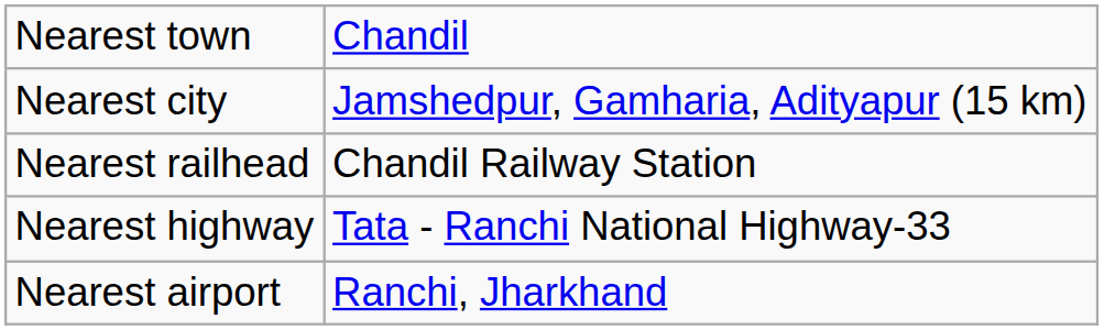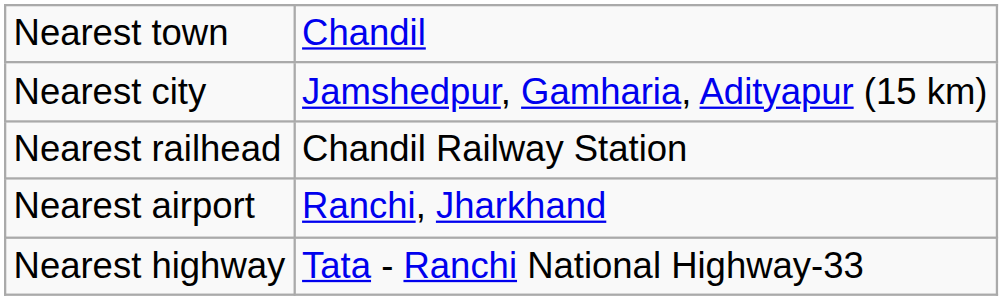 <table class="wikitable">
 <tr>
 <td>Nearest town</td>
 <td><a href='#'>Chandil</a></td>
 </tr>
 <tr>
 <td>Nearest city</td>
 <td><a href='#'>Jamshedpur</a>, <a href='#'>Gamharia</a>, <a href='#'>Adityapur</a> (15 km)</td>
 </tr>
 <tr>
 <td>Nearest railhead</td>
 <td>Chandil Railway Station</td>
 </tr>
 <tr>
+<td>Nearest airport</td>
+<td><a href='#'>Ranchi</a>, <a href='#'>Jharkhand</a></td>
+</tr>
+<tr>
 <td>Nearest highway</td>
 <td><a href='#'>Tata</a> - <a href='#'>Ranchi</a> National Highway-33</td>
 </tr>
-<tr>
-<td>Nearest airport</td>
-<td><a href='#'>Ranchi</a>, <a href='#'>Jharkhand</a></td>
-</tr>
 </table>
